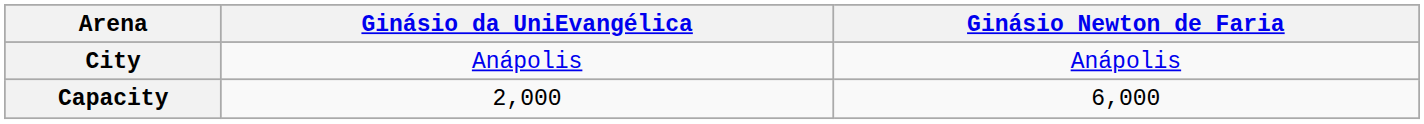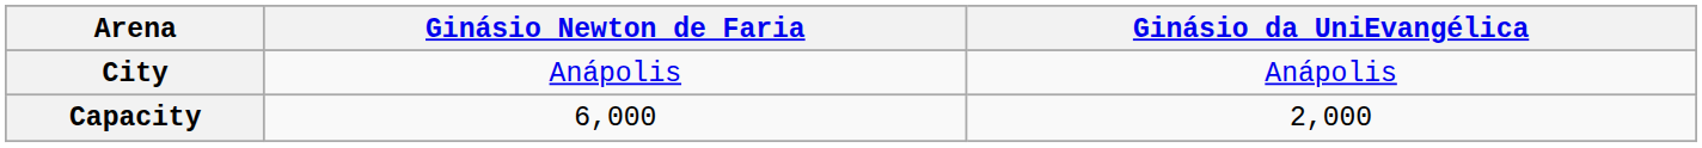 <table class="wikitable" width="800">
 <tr>
 <th>Arena</th>
+<th align="center"><a href='#'>Ginásio Newton de Faria</a></th>
 <th align="center"><a href='#'>Ginásio da UniEvangélica</a></th>
-<th align="center"><a href='#'>Ginásio Newton de Faria</a></th>
 </tr>
 <tr>
 <th>City</th>
 <td align="center"><a href='#'>Anápolis</a></td>
 <td align="center"><a href='#'>Anápolis</a></td>
 </tr>
 <tr>
 <th>Capacity</th>
+<td align="center">6,000</td>
 <td align="center">2,000</td>
-<td align="center">6,000</td>
 </tr>
 </table>
